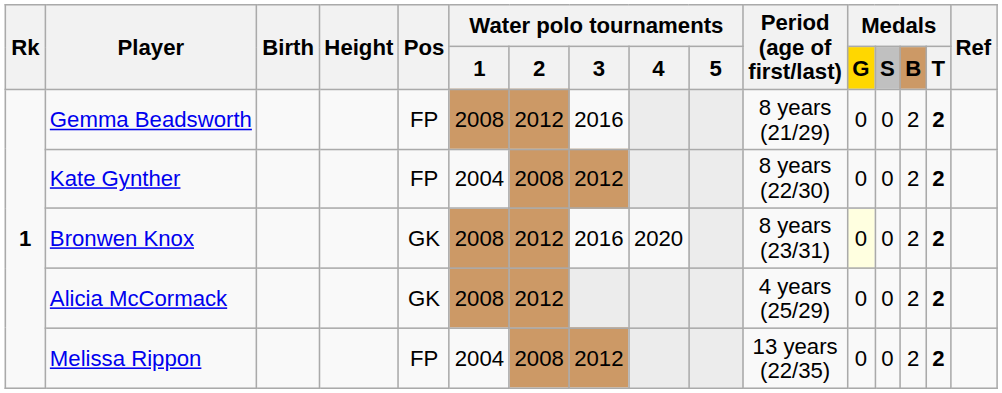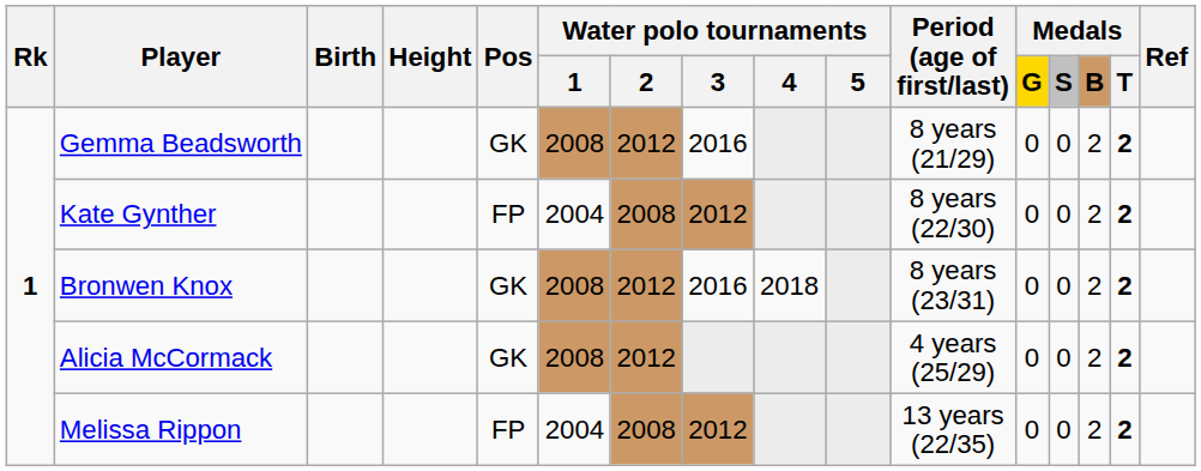 <table class="wikitable sortable" style="text-align: center; font-size: 90%; margin-left: 1em;">
 <tr>
 <th rowspan="2">Rk</th>
 <th rowspan="2">Player</th>
 <th rowspan="2">Birth</th>
 <th rowspan="2">Height</th>
 <th rowspan="2">Pos</th>
 <th colspan="5">Water polo tournaments</th>
 <th rowspan="2">Period<br>(age of<br>first/last)</th>
 <th colspan="4">Medals</th>
 <th rowspan="2" class="unsortable">Ref</th>
 </tr>
 <tr>
 <th>1</th>
 <th style="width: 2em;" class="unsortable">2</th>
 <th style="width: 2em;" class="unsortable">3</th>
 <th style="width: 2em;" class="unsortable">4</th>
 <th style="width: 2em;" class="unsortable">5</th>
 <th style="background-color: gold;">G</th>
 <th style="background-color: silver;">S</th>
 <th style="background-color: #cc9966;">B</th>
 <th>T</th>
 </tr>
 <tr>
 <td rowspan="5"><strong>1</strong></td>
 <td style="text-align: left;" data-sort-value="Beadsworth, Gemma"><a href='#'>Gemma Beadsworth</a></td>
 <td></td>
 <td></td>
-<td>FP</td>
+<td>GK</td>
 <td style="background-color: #cc9966;">2008</td>
 <td style="background-color: #cc9966;">2012</td>
 <td>2016</td>
 <td style="background-color: #ececec;"></td>
 <td style="background-color: #ececec;"></td>
 <td>8 years<br>(21/29)</td>
 <td>0</td>
 <td>0</td>
 <td>2</td>
 <td><strong>2</strong></td>
 <td></td>
 </tr>
 <tr>
 <td style="text-align: left;" data-sort-value="Gynther, Kate"><a href='#'>Kate Gynther</a></td>
 <td></td>
 <td></td>
 <td>FP</td>
 <td>2004</td>
 <td style="background-color: #cc9966;">2008</td>
 <td style="background-color: #cc9966;">2012</td>
 <td style="background-color: #ececec;"></td>
 <td style="background-color: #ececec;"></td>
 <td>8 years<br>(22/30)</td>
 <td>0</td>
 <td>0</td>
 <td>2</td>
 <td><strong>2</strong></td>
 <td></td>
 </tr>
 <tr>
 <td style="text-align: left;" data-sort-value="Knox, Bronwen"><a href='#'>Bronwen Knox</a></td>
 <td></td>
 <td></td>
 <td>GK</td>
 <td style="background-color: #cc9966;">2008</td>
 <td style="background-color: #cc9966;">2012</td>
 <td>2016</td>
-<td>2020</td>
+<td>2018</td>
 <td style="background-color: #ececec;"></td>
 <td>8 years<br>(23/31)</td>
-<td style="background: lightyellow;">0</td>
+<td>0</td>
 <td>0</td>
 <td>2</td>
 <td><strong>2</strong></td>
 <td></td>
 </tr>
 <tr>
 <td style="text-align: left;" data-sort-value="McCormack, Alicia"><a href='#'>Alicia McCormack</a></td>
 <td></td>
 <td></td>
 <td>GK</td>
 <td style="background-color: #cc9966;">2008</td>
 <td style="background-color: #cc9966;">2012</td>
 <td style="background-color: #ececec;"></td>
 <td style="background-color: #ececec;"></td>
 <td style="background-color: #ececec;"></td>
 <td>4 years<br>(25/29)</td>
 <td>0</td>
 <td>0</td>
 <td>2</td>
 <td><strong>2</strong></td>
 <td></td>
 </tr>
 <tr>
 <td style="text-align: left;" data-sort-value="Rippon, Melissa"><a href='#'>Melissa Rippon</a></td>
 <td></td>
 <td></td>
 <td>FP</td>
 <td>2004</td>
 <td style="background-color: #cc9966;">2008</td>
 <td style="background-color: #cc9966;">2012</td>
 <td style="background-color: #ececec;"></td>
 <td style="background-color: #ececec;"></td>
 <td>13 years<br>(22/35)</td>
 <td>0</td>
 <td>0</td>
 <td>2</td>
 <td><strong>2</strong></td>
 <td></td>
 </tr>
 </table>
